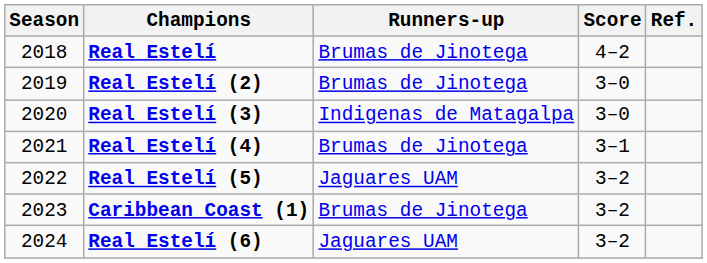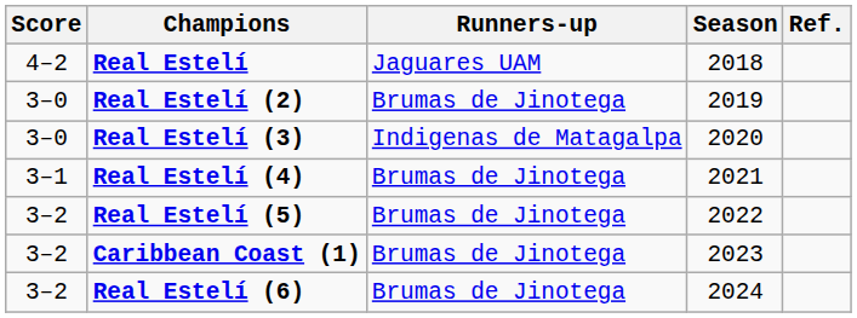 <table class="wikitable">
 <tr>
-<th>Season</th>
+<th>Score</th>
 <th>Champions</th>
 <th>Runners-up</th>
-<th>Score</th>
+<th>Season</th>
 <th>Ref.</th>
 </tr>
 <tr>
+<td align=center>4–2</td>
+<td><strong><a href='#'>Real Estelí</a></strong></td>
+<td><a href='#'>Jaguares UAM</a></td>
 <td align=center>2018</td>
-<td><strong><a href='#'>Real Estelí</a></strong></td>
-<td><a href='#'>Brumas de Jinotega</a></td>
-<td align=center>4–2</td>
 <td align=center></td>
 </tr>
 <tr>
-<td align=center>2019</td>
+<td align=center>3–0</td>
 <td><strong><a href='#'>Real Estelí</a> (2)</strong></td>
 <td><a href='#'>Brumas de Jinotega</a></td>
-<td align=center>3–0</td>
+<td align=center>2019</td>
 <td align=center></td>
 </tr>
 <tr>
-<td align=center>2020</td>
+<td align=center>3–0</td>
 <td><strong><a href='#'>Real Estelí</a> (3)</strong></td>
 <td><a href='#'>Indigenas de Matagalpa</a></td>
-<td align=center>3–0</td>
+<td align=center>2020</td>
 <td align=center></td>
 </tr>
 <tr>
-<td align=center>2021</td>
+<td align=center>3–1</td>
 <td><strong><a href='#'>Real Estelí</a> (4)</strong></td>
 <td><a href='#'>Brumas de Jinotega</a></td>
-<td align=center>3–1</td>
+<td align=center>2021</td>
 <td align=center></td>
 </tr>
 <tr>
+<td align=center>3–2</td>
+<td><strong><a href='#'>Real Estelí</a> (5)</strong></td>
+<td><a href='#'>Brumas de Jinotega</a></td>
 <td align=center>2022</td>
-<td><strong><a href='#'>Real Estelí</a> (5)</strong></td>
-<td><a href='#'>Jaguares UAM</a></td>
-<td align=center>3–2</td>
 <td align=center></td>
 </tr>
 <tr>
-<td align=center>2023</td>
+<td align=center>3–2</td>
 <td><strong><a href='#'>Caribbean Coast</a> (1)</strong></td>
 <td><a href='#'>Brumas de Jinotega</a></td>
-<td align=center>3–2</td>
+<td align=center>2023</td>
 <td align=center></td>
 </tr>
 <tr>
+<td align=center>3–2</td>
+<td><strong><a href='#'>Real Estelí</a> (6)</strong></td>
+<td><a href='#'>Brumas de Jinotega</a></td>
 <td align=center>2024</td>
-<td><strong><a href='#'>Real Estelí</a> (6)</strong></td>
-<td><a href='#'>Jaguares UAM</a></td>
-<td align=center>3–2</td>
 <td align=center></td>
 </tr>
 </table>
